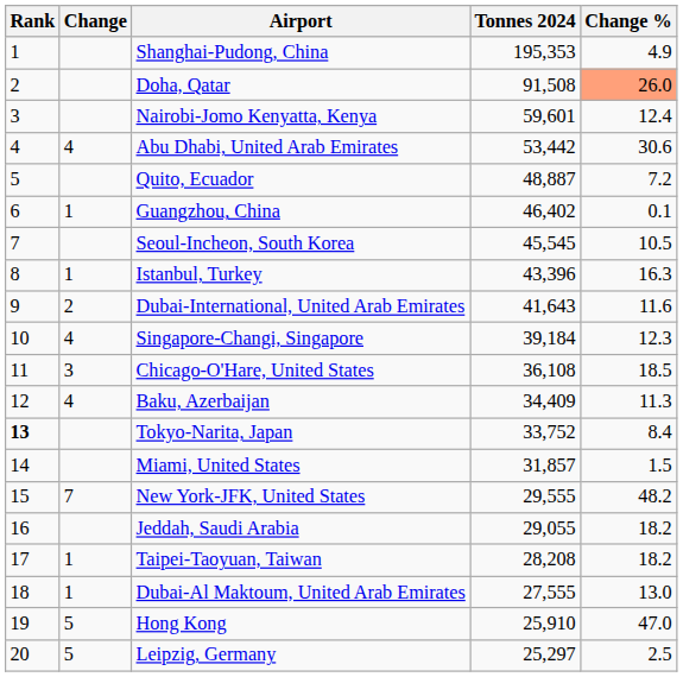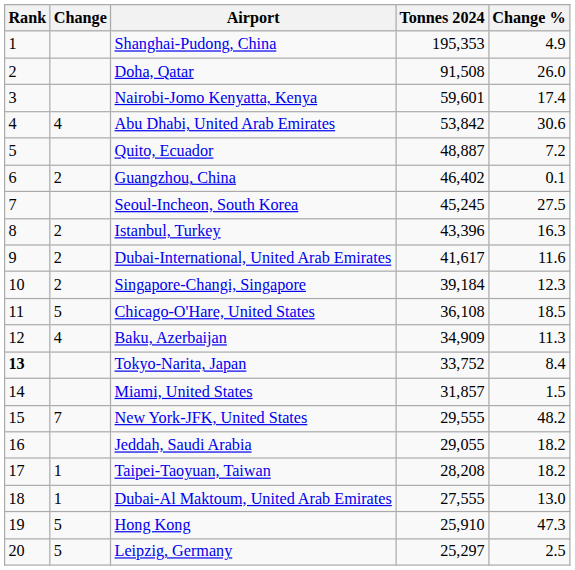 <table class="wikitable sortable" style="font-size: 85%; width:align">
 <tr style="background:lightgrey;">
 <th>Rank</th>
 <th>Change</th>
 <th>Airport</th>
 <th>Tonnes 2024</th>
 <th>Change %</th>
 </tr>
 <tr>
 <td>1</td>
 <td></td>
 <td> <a href='#'>Shanghai-Pudong, China</a></td>
 <td style="text-align:right;">195,353</td>
 <td style="text-align:right;">4.9</td>
 </tr>
 <tr>
 <td>2</td>
 <td></td>
 <td> <a href='#'>Doha, Qatar</a></td>
 <td style="text-align:right;">91,508</td>
-<td style="background: lightsalmon; text-align:right;">26.0</td>
+<td style="text-align:right;">26.0</td>
 </tr>
 <tr>
 <td>3</td>
 <td></td>
 <td> <a href='#'>Nairobi-Jomo Kenyatta, Kenya</a></td>
 <td style="text-align:right;">59,601</td>
-<td style="text-align:right;">12.4</td>
+<td style="text-align:right;">17.4</td>
 </tr>
 <tr>
 <td>4</td>
 <td>4</td>
 <td> <a href='#'>Abu Dhabi, United Arab Emirates</a></td>
-<td style="text-align:right;">53,442</td>
+<td style="text-align:right;">53,842</td>
 <td style="text-align:right;">30.6</td>
 </tr>
 <tr>
 <td>5</td>
 <td></td>
 <td> <a href='#'>Quito, Ecuador</a></td>
 <td style="text-align:right;">48,887</td>
 <td style="text-align:right;">7.2</td>
 </tr>
 <tr>
 <td>6</td>
-<td>1</td>
+<td>2</td>
 <td> <a href='#'>Guangzhou, China</a></td>
 <td style="text-align:right;">46,402</td>
 <td style="text-align:right;">0.1</td>
 </tr>
 <tr>
 <td>7</td>
 <td></td>
 <td> <a href='#'>Seoul-Incheon, South Korea</a></td>
-<td style="text-align:right;">45,545</td>
-<td style="text-align:right;">10.5</td>
+<td style="text-align:right;">45,245</td>
+<td style="text-align:right;">27.5</td>
 </tr>
 <tr>
 <td>8</td>
-<td>1</td>
+<td>2</td>
 <td> <a href='#'>Istanbul, Turkey</a></td>
 <td style="text-align:right;">43,396</td>
 <td style="text-align:right;">16.3</td>
 </tr>
 <tr>
 <td>9</td>
 <td>2</td>
 <td> <a href='#'>Dubai-International, United Arab Emirates</a></td>
-<td style="text-align:right;">41,643</td>
+<td style="text-align:right;">41,617</td>
 <td style="text-align:right;">11.6</td>
 </tr>
 <tr>
 <td>10</td>
-<td>4</td>
+<td>2</td>
 <td> <a href='#'>Singapore-Changi, Singapore</a></td>
 <td style="text-align:right;">39,184</td>
 <td style="text-align:right;">12.3</td>
 </tr>
 <tr>
 <td>11</td>
-<td>3</td>
+<td>5</td>
 <td> <a href='#'>Chicago-O'Hare, United States</a></td>
 <td style="text-align:right;">36,108</td>
 <td style="text-align:right;">18.5</td>
 </tr>
 <tr>
 <td>12</td>
 <td>4</td>
 <td> <a href='#'>Baku, Azerbaijan</a></td>
-<td style="text-align:right;">34,409</td>
+<td style="text-align:right;">34,909</td>
 <td style="text-align:right;">11.3</td>
 </tr>
 <tr>
 <td><strong>13</strong></td>
 <td></td>
 <td> <a href='#'>Tokyo-Narita, Japan</a></td>
 <td style="text-align:right;">33,752</td>
 <td style="text-align:right;">8.4</td>
 </tr>
 <tr>
 <td>14</td>
 <td></td>
 <td> <a href='#'>Miami, United States</a></td>
 <td style="text-align:right;">31,857</td>
 <td style="text-align:right;">1.5</td>
 </tr>
 <tr>
 <td>15</td>
 <td>7</td>
 <td> <a href='#'>New York-JFK, United States</a></td>
 <td style="text-align:right;">29,555</td>
 <td style="text-align:right;">48.2</td>
 </tr>
 <tr>
 <td>16</td>
 <td></td>
 <td> <a href='#'>Jeddah, Saudi Arabia</a></td>
 <td style="text-align:right;">29,055</td>
 <td style="text-align:right;">18.2</td>
 </tr>
 <tr>
 <td>17</td>
 <td>1</td>
 <td> <a href='#'>Taipei-Taoyuan, Taiwan</a></td>
 <td style="text-align:right;">28,208</td>
 <td style="text-align:right;">18.2</td>
 </tr>
 <tr>
 <td>18</td>
 <td>1</td>
 <td> <a href='#'>Dubai-Al Maktoum, United Arab Emirates</a></td>
 <td style="text-align:right;">27,555</td>
 <td style="text-align:right;">13.0</td>
 </tr>
 <tr>
 <td>19</td>
 <td>5</td>
 <td> <a href='#'>Hong Kong</a></td>
 <td style="text-align:right;">25,910</td>
-<td style="text-align:right;">47.0</td>
+<td style="text-align:right;">47.3</td>
 </tr>
 <tr>
 <td>20</td>
 <td>5</td>
 <td> <a href='#'>Leipzig, Germany</a></td>
 <td style="text-align:right;">25,297</td>
 <td style="text-align:right;">2.5</td>
 </tr>
 </table>
